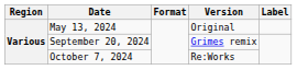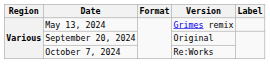 <table class="wikitable plainrowheaders">
 <tr>
 <th scope="col">Region</th>
 <th scope="col">Date</th>
 <th scope="col">Format</th>
 <th scope="col">Version</th>
 <th scope="col">Label</th>
 </tr>
 <tr>
 <th scope="row" rowspan="3">Various</th>
 <td>May 13, 2024</td>
 <td rowspan="3"></td>
-<td>Original</td>
+<td><a href='#'>Grimes</a> remix</td>
 <td></td>
 </tr>
 <tr>
 <td>September 20, 2024</td>
-<td><a href='#'>Grimes</a> remix</td>
+<td>Original</td>
 <td rowspan="2"></td>
 </tr>
 <tr>
 <td>October 7, 2024</td>
 <td>Re:Works</td>
 </tr>
 </table>
